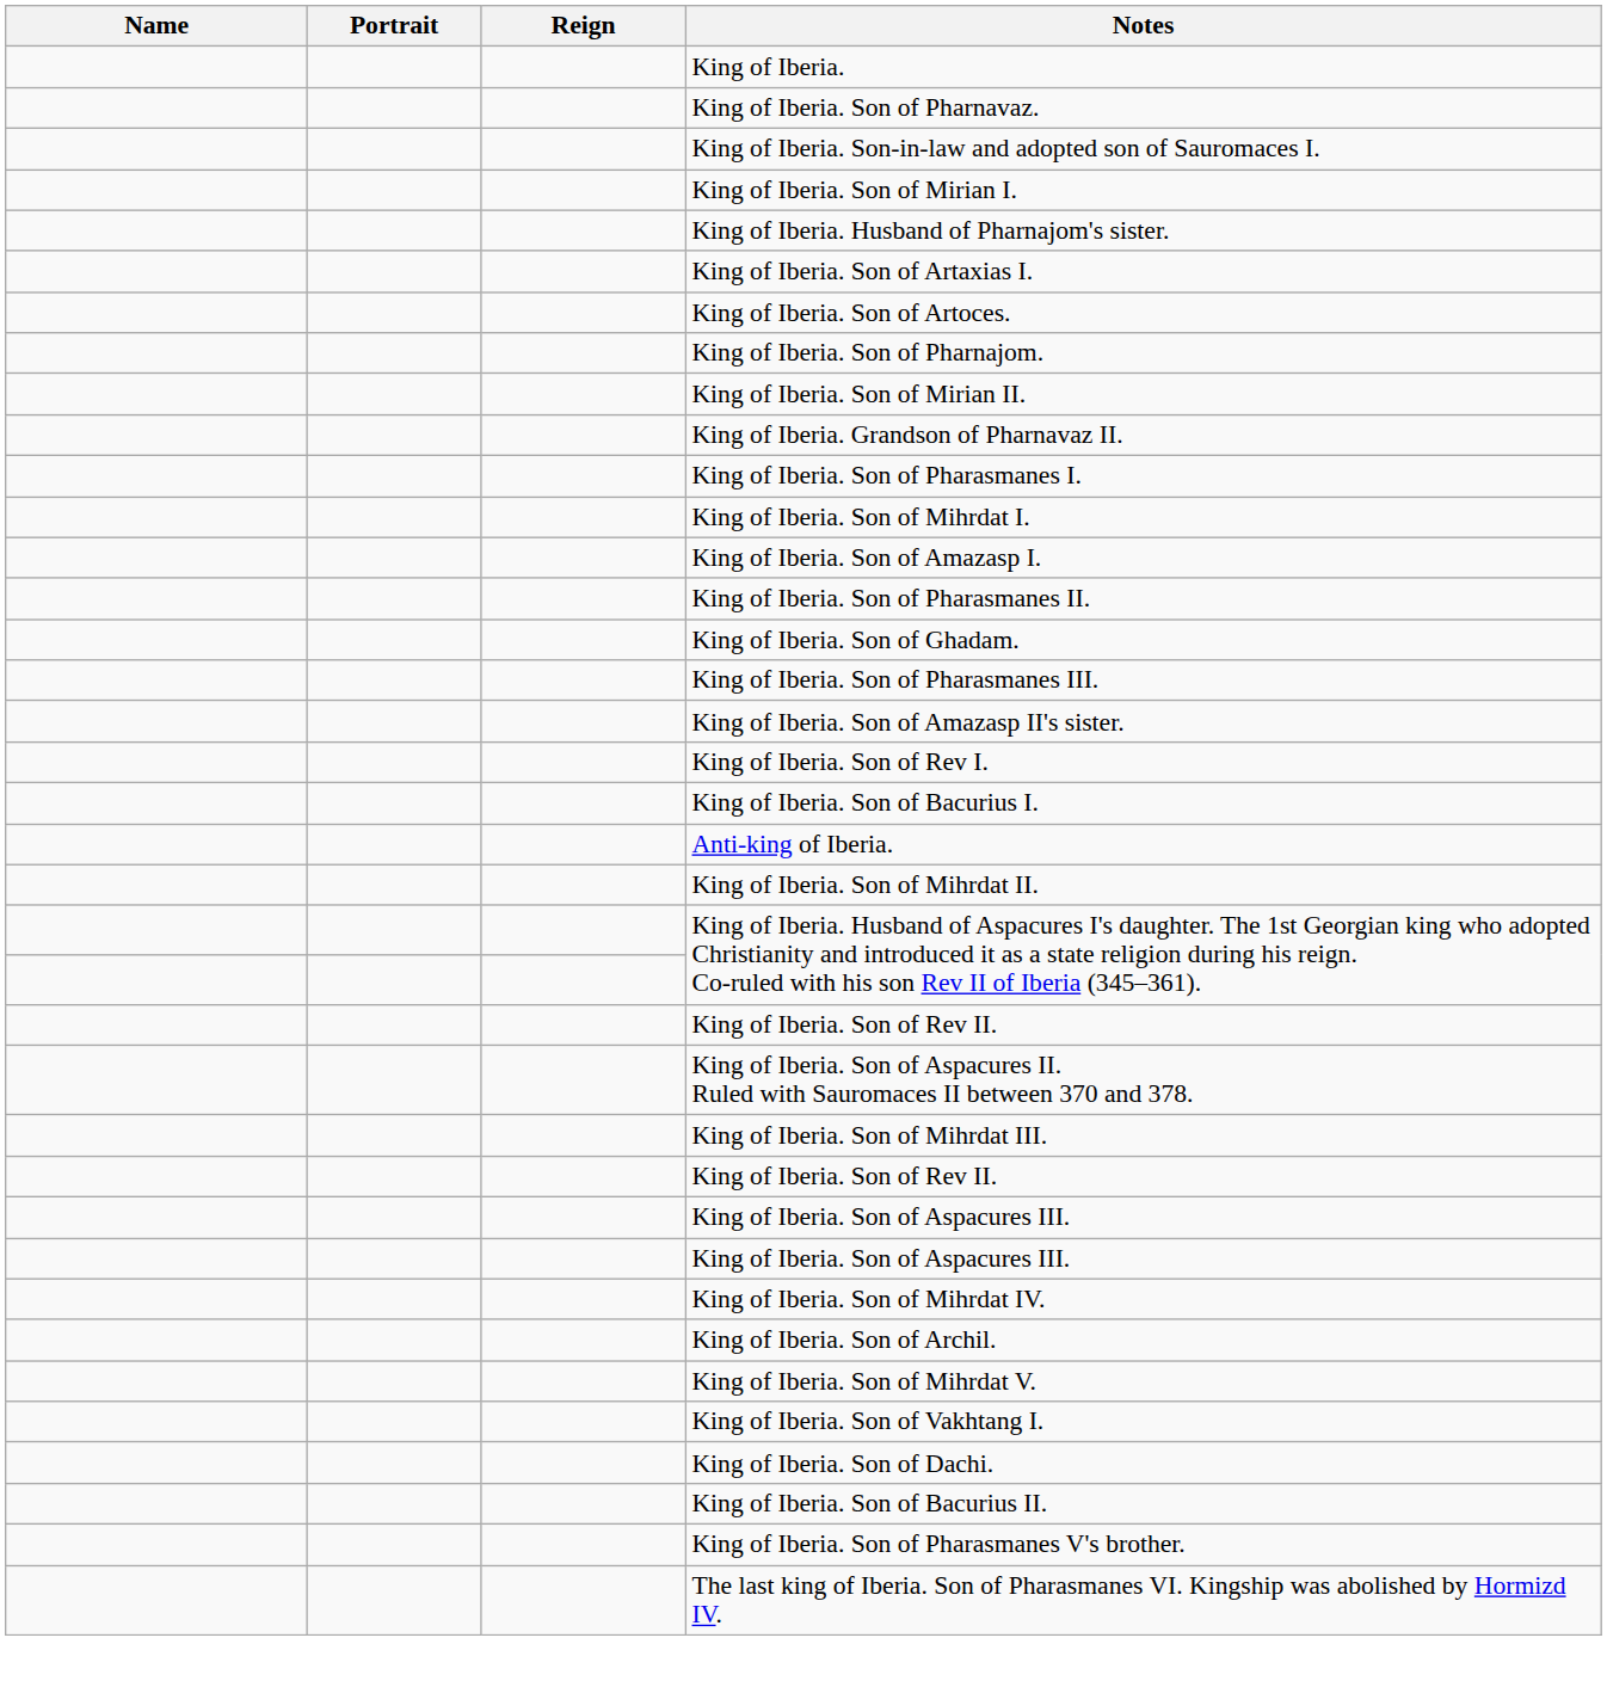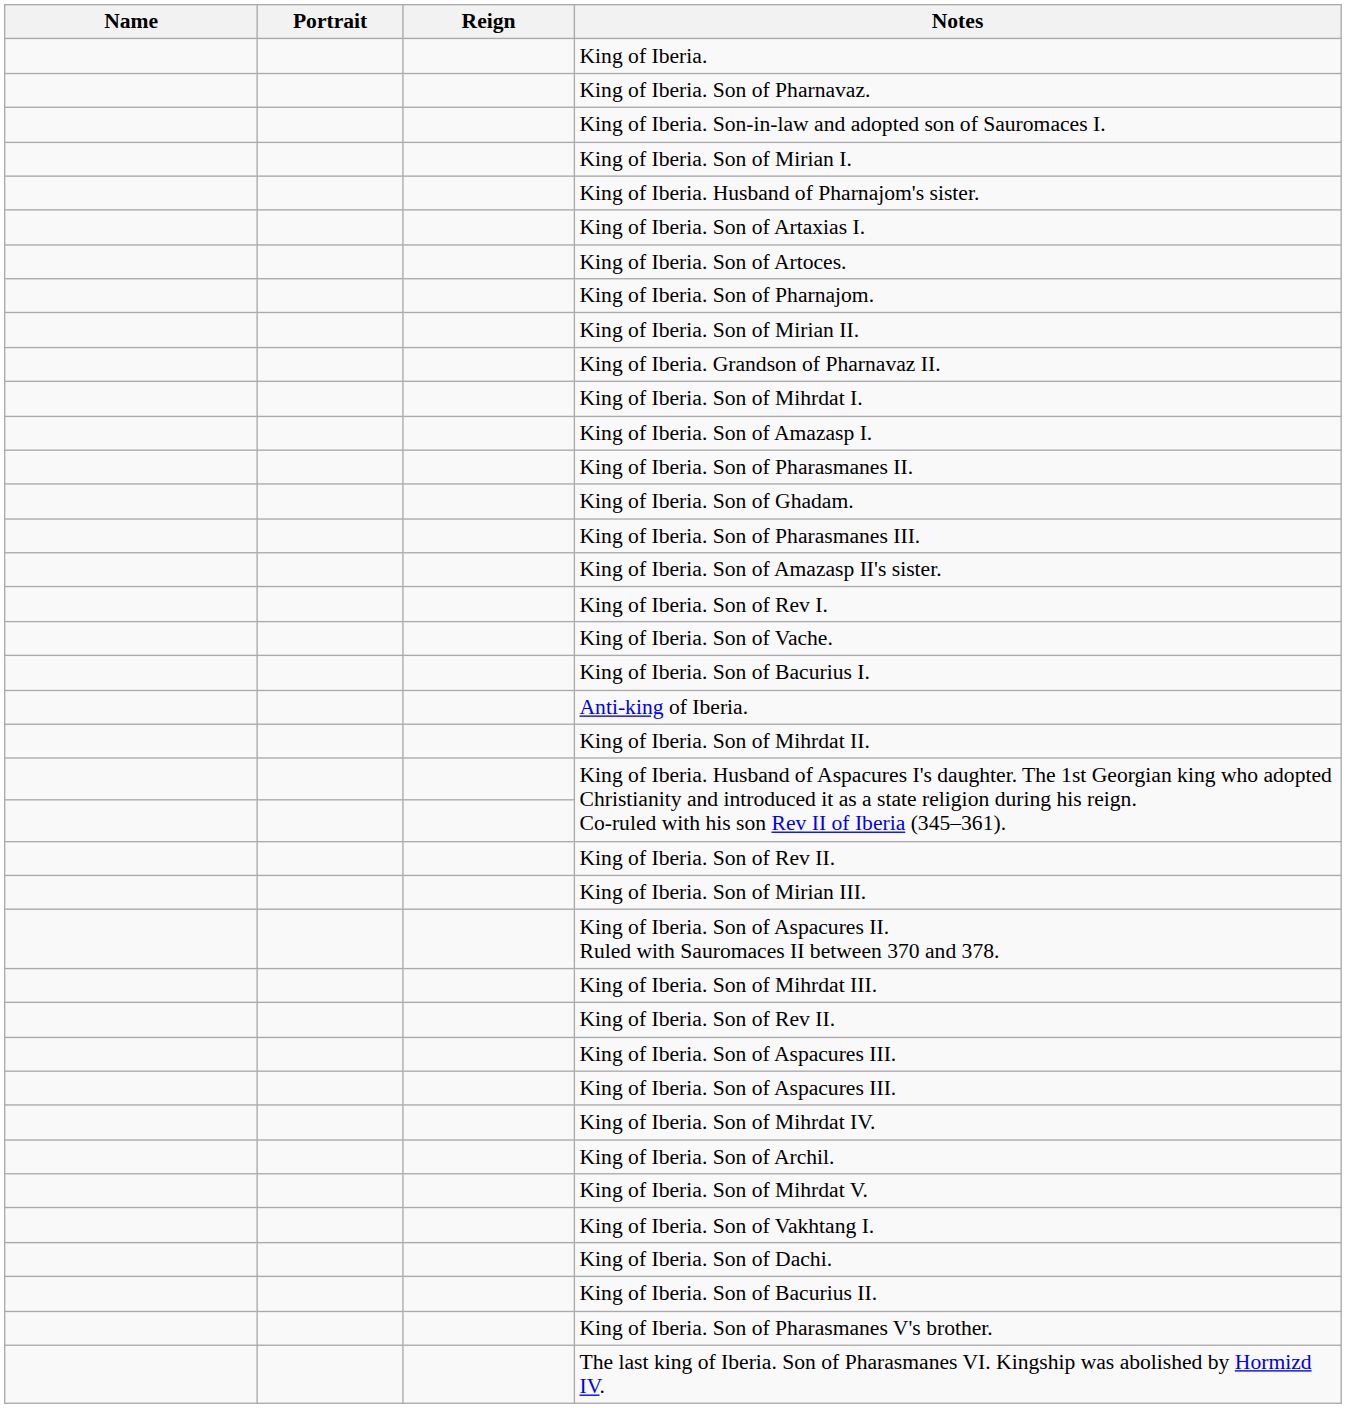 <table class="wikitable" style="width:1200">
 <tr>
 <th width="180">Name</th>
 <th width="100">Portrait</th>
 <th width="120">Reign</th>
 <th width="560">Notes</th>
 </tr>
 <tr>
 <td></td>
 <td align="center"></td>
 <td></td>
 <td>King of Iberia.</td>
 </tr>
 <tr>
 <td></td>
 <td align="center"></td>
 <td></td>
 <td>King of Iberia. Son of Pharnavaz.</td>
 </tr>
 <tr>
 <td></td>
 <td align="center"></td>
 <td></td>
 <td>King of Iberia. Son-in-law and adopted son of Sauromaces I.</td>
 </tr>
 <tr>
 <td></td>
 <td align="center"></td>
 <td></td>
 <td>King of Iberia. Son of Mirian I.</td>
 </tr>
 <tr>
 <td></td>
 <td align="center"></td>
 <td></td>
 <td>King of Iberia. Husband of Pharnajom's sister.</td>
 </tr>
 <tr>
 <td></td>
 <td align="center"></td>
 <td></td>
 <td>King of Iberia. Son of Artaxias I.</td>
 </tr>
 <tr>
 <td></td>
 <td align="center"></td>
 <td></td>
 <td>King of Iberia. Son of Artoces.</td>
 </tr>
 <tr>
 <td></td>
 <td align="center"></td>
 <td></td>
 <td>King of Iberia. Son of Pharnajom.</td>
 </tr>
 <tr>
 <td></td>
 <td align="center"></td>
 <td></td>
 <td>King of Iberia. Son of Mirian II.</td>
 </tr>
 <tr>
 <td></td>
 <td align="center"></td>
 <td></td>
 <td>King of Iberia. Grandson of Pharnavaz II.</td>
 </tr>
 <tr>
 <td></td>
 <td align="center"></td>
 <td></td>
-<td>King of Iberia. Son of Pharasmanes I.</td>
-</tr>
-<tr>
-<td></td>
-<td align="center"></td>
-<td></td>
 <td>King of Iberia. Son of Mihrdat I.</td>
 </tr>
 <tr>
 <td></td>
 <td align="center"></td>
 <td></td>
 <td>King of Iberia. Son of Amazasp I.</td>
 </tr>
 <tr>
 <td></td>
 <td align="center"></td>
 <td></td>
 <td>King of Iberia. Son of Pharasmanes II.</td>
 </tr>
 <tr>
 <td></td>
 <td align="center"></td>
 <td></td>
 <td>King of Iberia. Son of Ghadam.</td>
 </tr>
 <tr>
 <td></td>
 <td align="center"></td>
 <td></td>
 <td>King of Iberia. Son of Pharasmanes III.</td>
 </tr>
 <tr>
 <td></td>
 <td align="center"></td>
 <td></td>
 <td>King of Iberia. Son of Amazasp II's sister.</td>
 </tr>
 <tr>
 <td></td>
 <td align="center"></td>
 <td></td>
 <td>King of Iberia. Son of Rev I.</td>
 </tr>
 <tr>
 <td></td>
 <td align="center"></td>
 <td></td>
+<td>King of Iberia. Son of Vache.</td>
+</tr>
+<tr>
+<td></td>
+<td align="center"></td>
+<td></td>
 <td>King of Iberia. Son of Bacurius I.</td>
 </tr>
 <tr>
 <td></td>
 <td align="center"></td>
 <td></td>
 <td><a href='#'>Anti-king</a> of Iberia.</td>
 </tr>
 <tr>
 <td></td>
 <td align="center"></td>
 <td></td>
 <td>King of Iberia. Son of Mihrdat II.</td>
 </tr>
 <tr>
 <td></td>
 <td align="center"></td>
 <td></td>
 <td rowspan="2">King of Iberia. Husband of Aspacures I's daughter. The 1st Georgian king who adopted Christianity and introduced it as a state religion during his reign. <br>Co-ruled with his son <a href='#'>Rev II of Iberia</a> (345–361).</td>
 </tr>
 <tr>
 <td></td>
 <td align="center"></td>
 <td></td>
 </tr>
 <tr>
 <td></td>
 <td align="center"></td>
 <td></td>
 <td>King of Iberia. Son of Rev II.</td>
+</tr>
+<tr>
+<td></td>
+<td align="center"></td>
+<td></td>
+<td>King of Iberia. Son of Mirian III.</td>
 </tr>
 <tr>
 <td></td>
 <td align="center"></td>
 <td></td>
 <td>King of Iberia. Son of Aspacures II. <br>Ruled with Sauromaces II between 370 and 378.</td>
 </tr>
 <tr>
 <td></td>
 <td align="center"></td>
 <td></td>
 <td>King of Iberia. Son of Mihrdat III.</td>
 </tr>
 <tr>
 <td></td>
 <td align="center"></td>
 <td></td>
 <td>King of Iberia. Son of Rev II.</td>
 </tr>
 <tr>
 <td></td>
 <td align="center"></td>
 <td></td>
 <td>King of Iberia. Son of Aspacures III.</td>
 </tr>
 <tr>
 <td></td>
 <td align="center"></td>
 <td></td>
 <td>King of Iberia. Son of Aspacures III.</td>
 </tr>
 <tr>
 <td></td>
 <td align="center"></td>
 <td></td>
 <td>King of Iberia. Son of Mihrdat IV.</td>
 </tr>
 <tr>
 <td></td>
 <td align="center"></td>
 <td></td>
 <td>King of Iberia. Son of Archil.</td>
 </tr>
 <tr>
 <td></td>
 <td align="center"></td>
 <td></td>
 <td>King of Iberia. Son of Mihrdat V.</td>
 </tr>
 <tr>
 <td></td>
 <td align="center"></td>
 <td></td>
 <td>King of Iberia. Son of Vakhtang I.</td>
 </tr>
 <tr>
 <td></td>
 <td align="center"></td>
 <td></td>
 <td>King of Iberia. Son of Dachi.</td>
 </tr>
 <tr>
 <td></td>
 <td align="center"></td>
 <td></td>
 <td>King of Iberia. Son of Bacurius II.</td>
 </tr>
 <tr>
 <td></td>
 <td align="center"></td>
 <td></td>
 <td>King of Iberia. Son of Pharasmanes V's brother.</td>
 </tr>
 <tr>
 <td></td>
 <td align="center"></td>
 <td></td>
 <td>The last king of Iberia. Son of Pharasmanes VI. Kingship was abolished by <a href='#'>Hormizd IV</a>.</td>
 </tr>
 </table>
